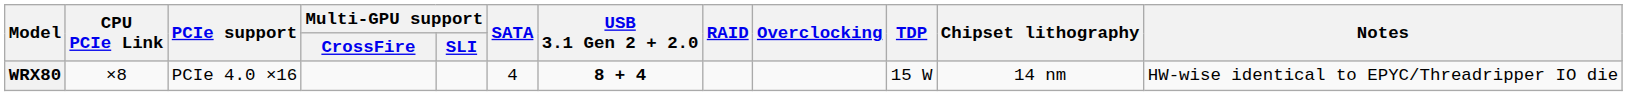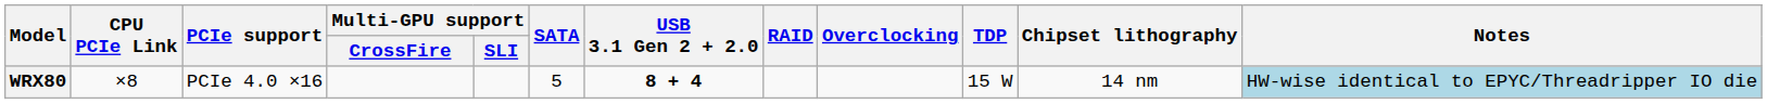 <table class="wikitable" style="text-align: center">
 <tr>
 <th rowspan=2>Model</th>
 <th rowspan=2>CPU<br><a href='#'>PCIe</a> Link</th>
 <th rowspan="2"><a href='#'>PCIe</a> support</th>
 <th colspan="2">Multi-GPU support</th>
 <th rowspan=2><a href='#'>SATA</a></th>
 <th rowspan=2><a href='#'>USB</a><br>3.1 Gen 2 + 2.0</th>
 <th rowspan=2><a href='#'>RAID</a></th>
 <th rowspan=2><a href='#'>Overclocking</a></th>
 <th rowspan=2><a href='#'>TDP</a></th>
 <th rowspan=2>Chipset lithography</th>
 <th rowspan=2>Notes</th>
 </tr>
 <tr>
 <th><a href='#'>CrossFire</a></th>
 <th><a href='#'>SLI</a></th>
 </tr>
 <tr>
 <th style="text-align: left">WRX80</th>
 <td>×8</td>
 <td>PCIe 4.0 ×16</td>
 <td></td>
 <td></td>
-<td>4</td>
+<td>5</td>
 <td><strong>8 + 4</strong></td>
 <td></td>
 <td></td>
 <td>15 W</td>
 <td>14 nm</td>
-<td>HW-wise identical to EPYC/Threadripper IO die</td>
+<td style="background: lightblue;">HW-wise identical to EPYC/Threadripper IO die</td>
 </tr>
 </table>
